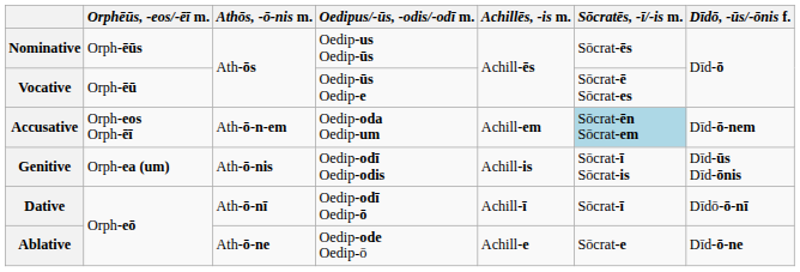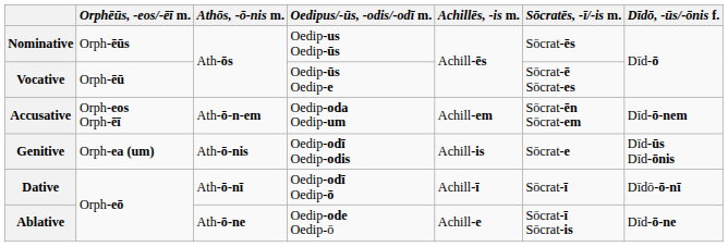 <table class="wikitable">
 <tr>
 <th rowspan="1"></th>
 <th><em>Orphēūs, -eos/-ēī</em> m.</th>
 <th><em>Athōs, -ō-nis</em> m.</th>
 <th><em>Oedipus/-ūs, -odis/-odī</em> m.</th>
 <th><em>Achillēs, -is</em> m.</th>
 <th><em>Sōcratēs, -ī/-is</em> m.</th>
 <th><em>Dīdō, -ūs/-ōnis</em> f.</th>
 </tr>
 <tr>
 <th>Nominative</th>
 <td>Orph<strong>-ēūs</strong></td>
 <td rowspan="2">Ath<strong>-ōs</strong></td>
 <td>Oedip<strong>-us</strong><br>Oedip<strong>-ūs</strong></td>
 <td rowspan="2">Achill<strong>-ēs</strong></td>
 <td>Sōcrat<strong>-ēs</strong></td>
 <td rowspan="2">Dīd<strong>-ō</strong></td>
 </tr>
 <tr>
 <th>Vocative</th>
 <td>Orph<strong>-ēū</strong></td>
 <td>Oedip<strong>-ūs</strong><br>Oedip<strong>-e</strong></td>
 <td>Sōcrat<strong>-ē</strong><br>Sōcrat<strong>-es</strong></td>
 </tr>
 <tr>
 <th>Accusative</th>
 <td>Orph<strong>-eos</strong><br>Orph<strong>-ēī</strong></td>
 <td>Ath<strong>-ō-n-em</strong></td>
 <td>Oedip<strong>-oda</strong><br>Oedip<strong>-um</strong></td>
 <td>Achill<strong>-em</strong></td>
-<td style="background: lightblue;">Sōcrat<strong>-ēn</strong><br>Sōcrat<strong>-em</strong></td>
+<td>Sōcrat<strong>-ēn</strong><br>Sōcrat<strong>-em</strong></td>
 <td>Dīd<strong>-ō-nem</strong></td>
 </tr>
 <tr>
 <th>Genitive</th>
 <td>Orph<strong>-ea (um)</strong></td>
 <td>Ath<strong>-ō-nis</strong></td>
 <td>Oedip<strong>-odī</strong><br>Oedip<strong>-odis</strong></td>
 <td>Achill<strong>-is</strong></td>
-<td>Sōcrat<strong>-ī</strong><br>Sōcrat<strong>-is</strong></td>
+<td>Sōcrat<strong>-e</strong></td>
 <td>Dīd<strong>-ūs</strong><br>Dīd<strong>-ōnis</strong></td>
 </tr>
 <tr>
 <th>Dative</th>
 <td rowspan="2">Orph<strong>-eō</strong></td>
 <td>Ath<strong>-ō-nī</strong></td>
 <td>Oedip<strong>-odī</strong><br>Oedip<strong>-ō</strong></td>
 <td>Achill<strong>-ī</strong></td>
 <td>Sōcrat<strong>-ī</strong></td>
 <td>Dīdō<strong>-ō-nī</strong></td>
 </tr>
 <tr>
 <th>Ablative</th>
 <td>Ath<strong>-ō-ne</strong></td>
 <td>Oedip<strong>-ode</strong><br>Oedip-ō</td>
 <td>Achill<strong>-e</strong></td>
-<td>Sōcrat<strong>-e</strong></td>
+<td>Sōcrat<strong>-ī</strong><br>Sōcrat<strong>-is</strong></td>
 <td>Dīd<strong>-ō-ne</strong></td>
 </tr>
 </table>
